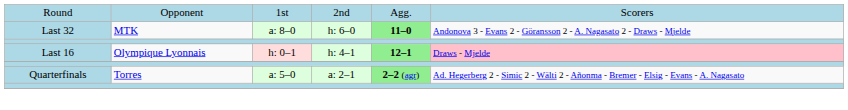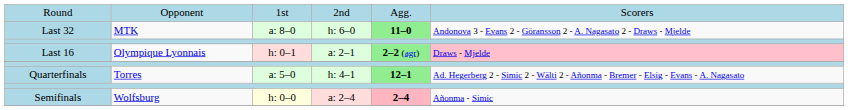 <table class="wikitable" style="text-align:center">
 <tr bgcolor=lightblue>
 <td width=150px>Round</td>
 <td width=200px>Opponent</td>
 <td width=80px>1st</td>
 <td width=80px>2nd</td>
 <td width=80px>Agg.</td>
 <td width=600px>Scorers</td>
 </tr>
 <tr>
 <td bgcolor=lightblue>Last 32</td>
 <td align=left> <a href='#'>MTK</a></td>
 <td bgcolor="#ddffdd">a: 8–0</td>
 <td bgcolor="#ddffdd">h: 6–0</td>
 <td bgcolor=lightgreen><strong>11–0</strong></td>
 <td align=left><small><a href='#'>Andonova</a> 3 - <a href='#'>Evans</a> 2 - <a href='#'>Göransson</a> 2 - <a href='#'>A. Nagasato</a> 2 - <a href='#'>Draws</a> - <a href='#'>Mjelde</a></small></td>
 </tr>
 <tr bgcolor=lightblue>
 <td colspan=6></td>
 </tr>
 <tr>
 <td bgcolor=lightblue>Last 16</td>
 <td align=left> <a href='#'>Olympique Lyonnais</a></td>
 <td bgcolor="#ffdddd">h: 0–1</td>
-<td bgcolor="#ddffdd">h: 4–1</td>
-<td bgcolor=lightgreen><strong>12–1</strong></td>
+<td bgcolor="#ddffdd">a: 2–1</td>
+<td bgcolor=lightgreen><strong>2–2</strong> <small>(<a href='#'>agr</a>)</small></td>
 <td align=left style="background: pink;"><small><a href='#'>Draws</a> - <a href='#'>Mjelde</a></small></td>
 </tr>
 <tr>
 </tr>
 <tr bgcolor=lightblue>
 <td colspan=6></td>
 </tr>
 <tr>
 <td bgcolor=lightblue>Quarterfinals</td>
 <td align=left> <a href='#'>Torres</a></td>
 <td bgcolor="#ddffdd">a: 5–0</td>
-<td bgcolor="#ddffdd">a: 2–1</td>
-<td bgcolor=lightgreen><strong>2–2</strong> <small>(<a href='#'>agr</a>)</small></td>
+<td bgcolor="#ddffdd">h: 4–1</td>
+<td bgcolor=lightgreen><strong>12–1</strong></td>
 <td align=left><small><a href='#'>Ad. Hegerberg</a> 2 - <a href='#'>Simic</a> 2 - <a href='#'>Wälti</a> 2 - <a href='#'>Añonma</a> - <a href='#'>Bremer</a> - <a href='#'>Elsig</a> - <a href='#'>Evans</a> - <a href='#'>A. Nagasato</a></small></td>
 </tr>
 <tr bgcolor=lightblue>
 <td colspan=6></td>
 </tr>
 <tr>
+<td bgcolor=lightblue>Semifinals</td>
+<td align=left> <a href='#'>Wolfsburg</a></td>
+<td bgcolor="#ffffdd">h: 0–0</td>
+<td bgcolor="#ffdddd">a: 2–4</td>
+<td bgcolor=lightpink><strong>2–4</strong></td>
+<td align=left><small><a href='#'>Añonma</a> - <a href='#'>Simic</a></small></td>
+</tr>
+<tr>
 </tr>
 </table>
